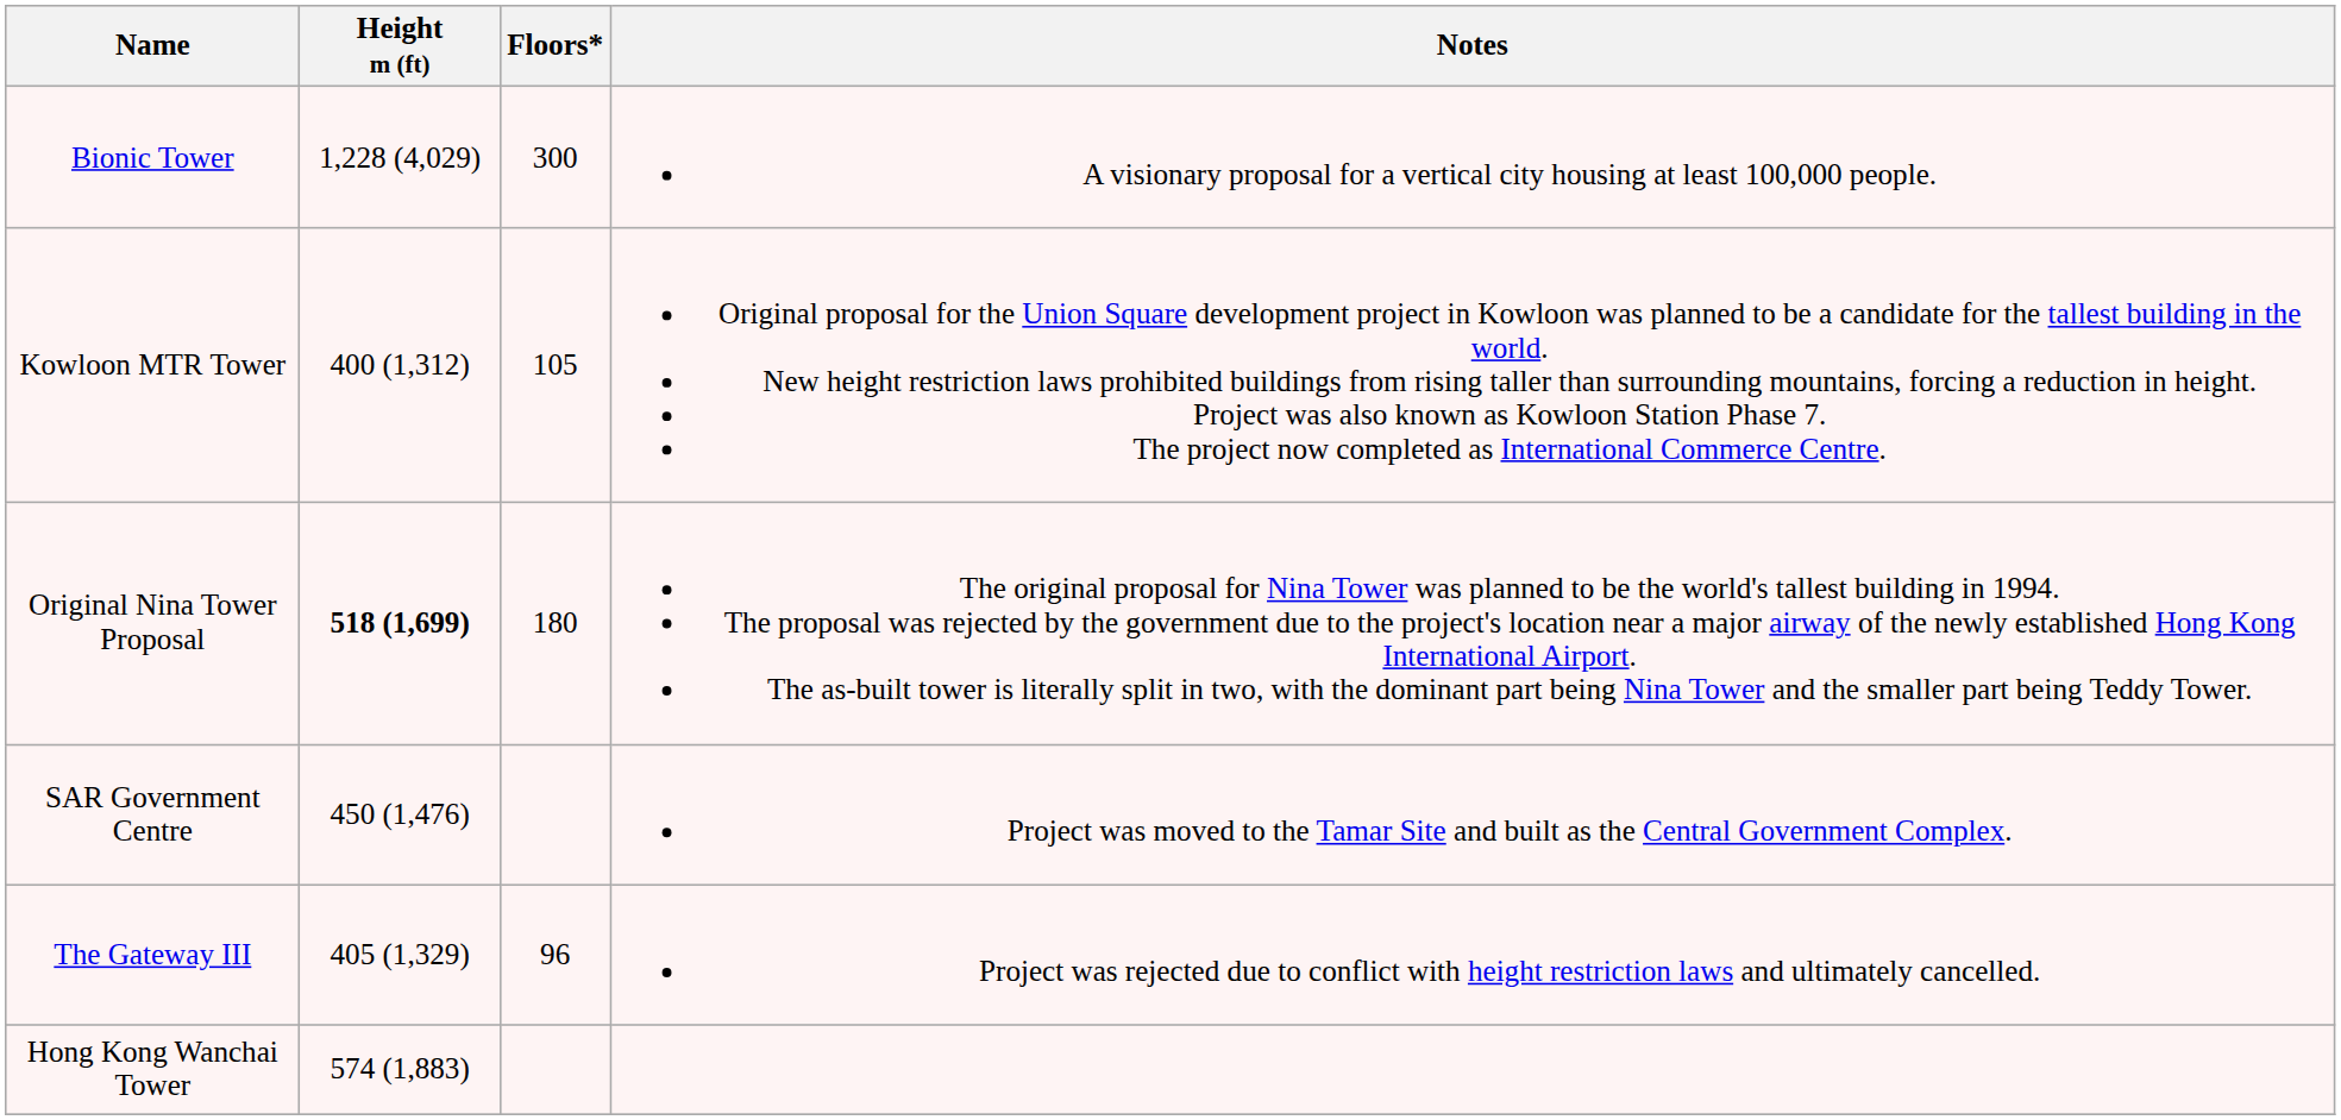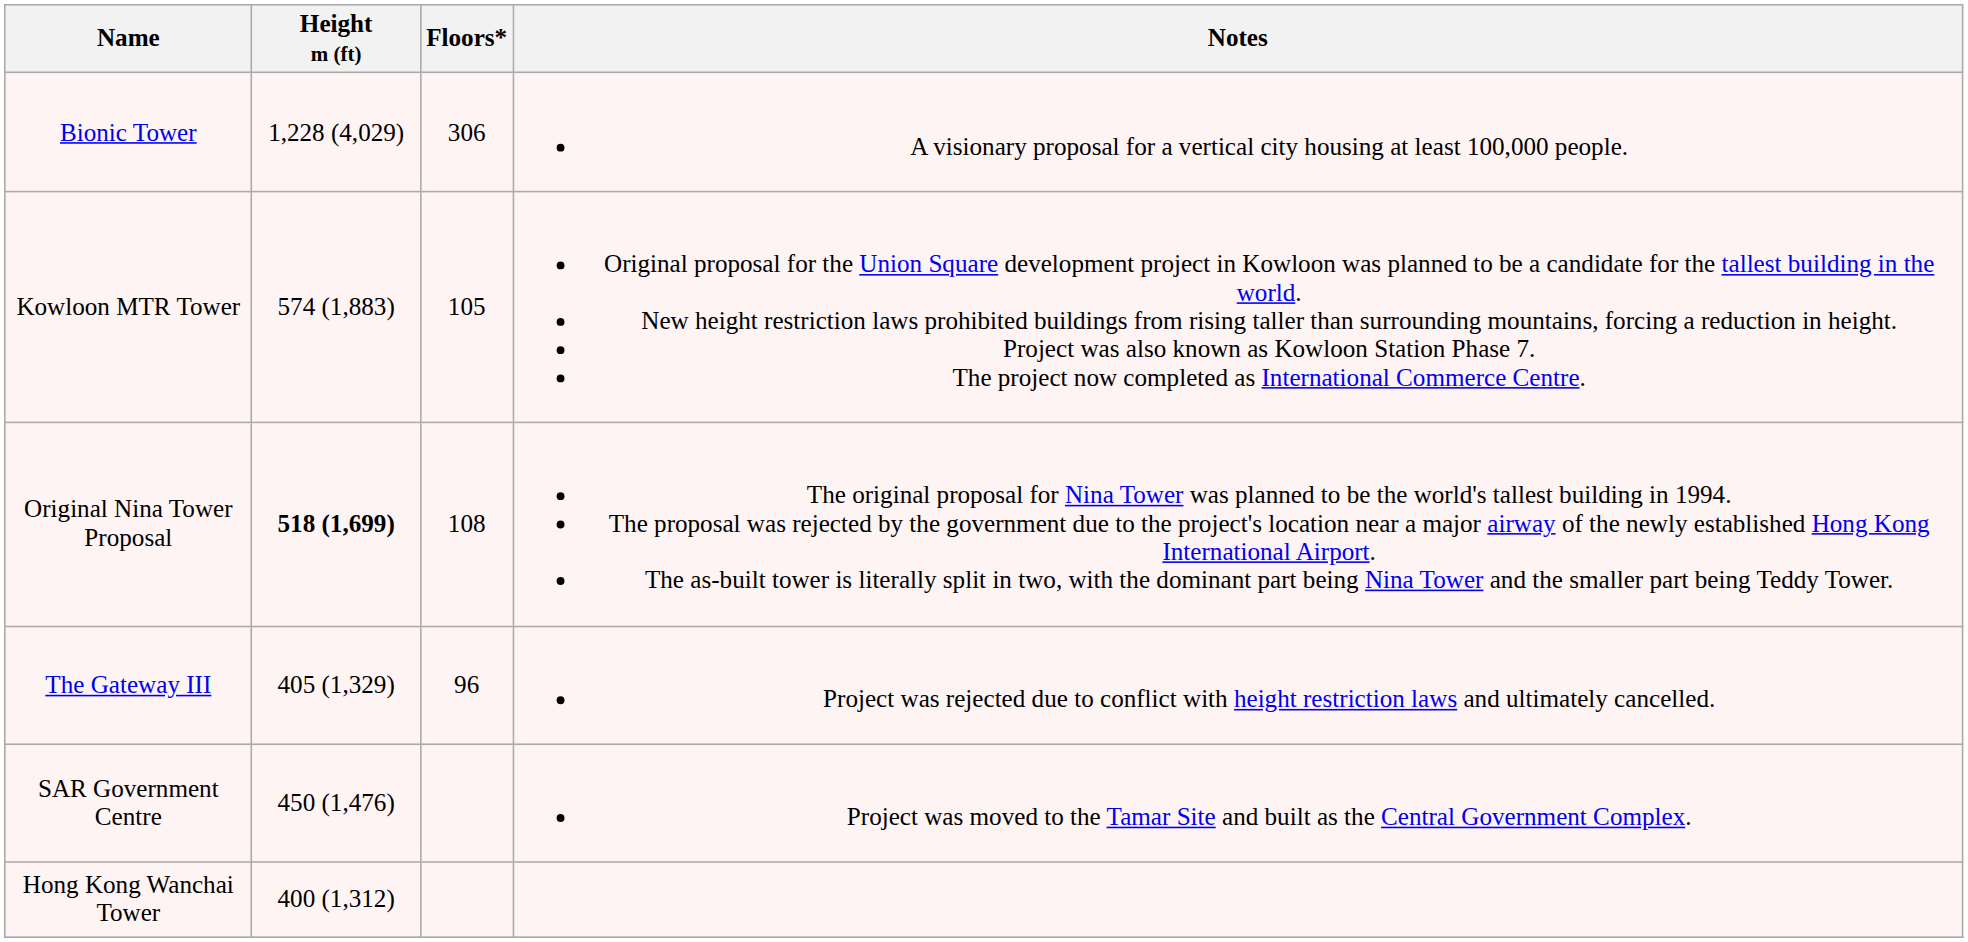 <table class="wikitable sortable" style="text-align: center; background:#fef4f4">
 <tr>
 <th style="width:150px;">Name</th>
 <th style="width:100px;">Height<br><small>m (ft) </small></th>
 <th style="width:50px;">Floors*</th>
 <th class="unsortable">Notes</th>
 </tr>
 <tr>
 <td style="height:40px;"><a href='#'>Bionic Tower</a></td>
 <td>1,228 (4,029)</td>
-<td>300</td>
+<td>306</td>
 <td><br><ul><li>A visionary proposal for a vertical city housing at least 100,000 people.</li></ul></td>
 </tr>
 <tr>
 <td style="height:40px;">Kowloon MTR Tower</td>
-<td>400 (1,312)</td>
+<td>574 (1,883)</td>
 <td>105</td>
 <td><br><ul><li>Original proposal for the <a href='#'>Union Square</a> development project in Kowloon was planned to be a candidate for the <a href='#'>tallest building in the world</a>.</li><li>New height restriction laws prohibited buildings from rising taller than surrounding mountains, forcing a reduction in height.</li><li>Project was also known as Kowloon Station Phase 7.</li><li>The project now completed as <a href='#'>International Commerce Centre</a>.</li></ul></td>
 </tr>
 <tr>
 <td style="height:50px;">Original Nina Tower Proposal</td>
 <td><strong>518 (1,699)</strong></td>
-<td>180</td>
+<td>108</td>
 <td><br><ul><li>The original proposal for <a href='#'>Nina Tower</a> was planned to be the world's tallest building in 1994.</li><li>The proposal was rejected by the government due to the project's location near a major <a href='#'>airway</a> of the newly established <a href='#'>Hong Kong International Airport</a>.</li><li>The as-built tower is literally split in two, with the dominant part being <a href='#'>Nina Tower</a> and the smaller part being Teddy Tower.</li></ul></td>
+</tr>
+<tr>
+<td style="height:40px;"><a href='#'>The Gateway III</a></td>
+<td>405 (1,329)</td>
+<td>96</td>
+<td><br><ul><li>Project was rejected due to conflict with <a href='#'>height restriction laws</a> and ultimately cancelled.</li></ul></td>
 </tr>
 <tr>
 <td style="height:40px;">SAR Government Centre</td>
 <td>450 (1,476)</td>
 <td></td>
 <td><br><ul><li>Project was moved to the <a href='#'>Tamar Site</a> and built as the <a href='#'>Central Government Complex</a>.</li></ul></td>
 </tr>
 <tr>
-<td style="height:40px;"><a href='#'>The Gateway III</a></td>
-<td>405 (1,329)</td>
-<td>96</td>
-<td><br><ul><li>Project was rejected due to conflict with <a href='#'>height restriction laws</a> and ultimately cancelled.</li></ul></td>
-</tr>
-<tr>
 <td style="height:40px;">Hong Kong Wanchai Tower</td>
-<td>574 (1,883)</td>
+<td>400 (1,312)</td>
 <td></td>
 <td></td>
 </tr>
 <tr>
 </tr>
 </table>
